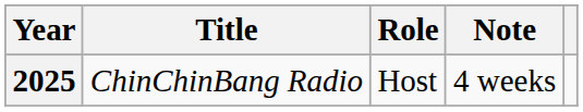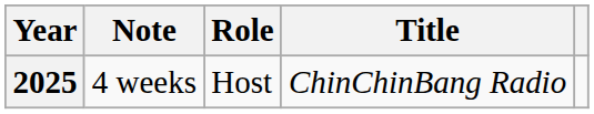 <table class="wikitable plainrowheaders">
 <tr>
 <th scope="col">Year</th>
+<th scope="col">Note</th>
+<th scope="col">Role</th>
 <th scope="col">Title</th>
-<th scope="col">Role</th>
-<th scope="col">Note</th>
 <th scope="col"></th>
 </tr>
 <tr>
 <th scope="row">2025</th>
+<td>4 weeks</td>
+<td>Host</td>
 <td><em>ChinChinBang Radio</em></td>
-<td>Host</td>
-<td>4 weeks</td>
 <td></td>
 </tr>
 </table>
